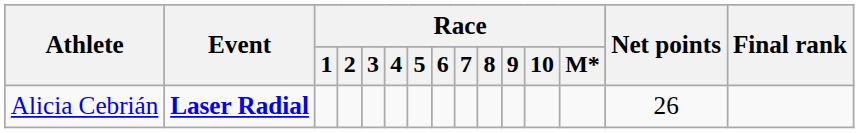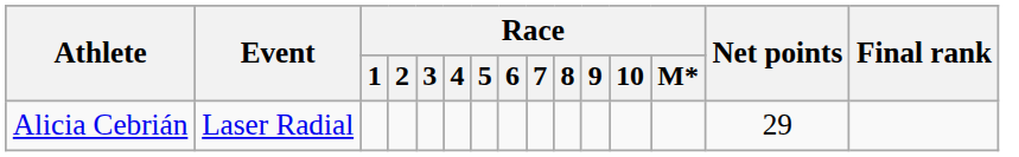 <table class="wikitable" style="font-size:90%">
 <tr>
 <th rowspan="2">Athlete</th>
 <th rowspan="2">Event</th>
 <th colspan=11>Race</th>
 <th rowspan=2>Net points</th>
 <th rowspan=2>Final rank</th>
 </tr>
 <tr style="font-size:95%">
 <th>1</th>
 <th>2</th>
 <th>3</th>
 <th>4</th>
 <th>5</th>
 <th>6</th>
 <th>7</th>
 <th>8</th>
 <th>9</th>
 <th>10</th>
 <th>M*</th>
 </tr>
 <tr align=center>
 <td align=left><a href='#'>Alicia Cebrián</a></td>
-<td align=left><strong><a href='#'>Laser Radial</a></strong></td>
+<td align=left><a href='#'>Laser Radial</a></td>
 <td></td>
 <td></td>
 <td></td>
 <td></td>
 <td></td>
 <td></td>
 <td></td>
 <td></td>
 <td></td>
 <td></td>
 <td></td>
-<td>26</td>
+<td>29</td>
 <td></td>
 </tr>
 </table>
